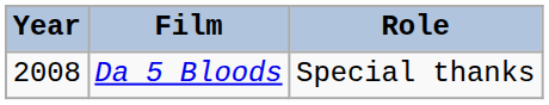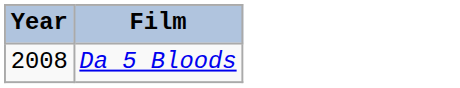 <table class="wikitable" style="font-size:95%;">
 <tr>
 <th style="background:#B0C4DE;">Year</th>
 <th style="background:#B0C4DE;">Film</th>
-<th style="background:#B0C4DE;">Role</th>
 </tr>
 <tr>
 <td>2008</td>
 <td><em><a href='#'>Da 5 Bloods</a></em></td>
-<td>Special thanks</td>
 </tr>
 </table>
